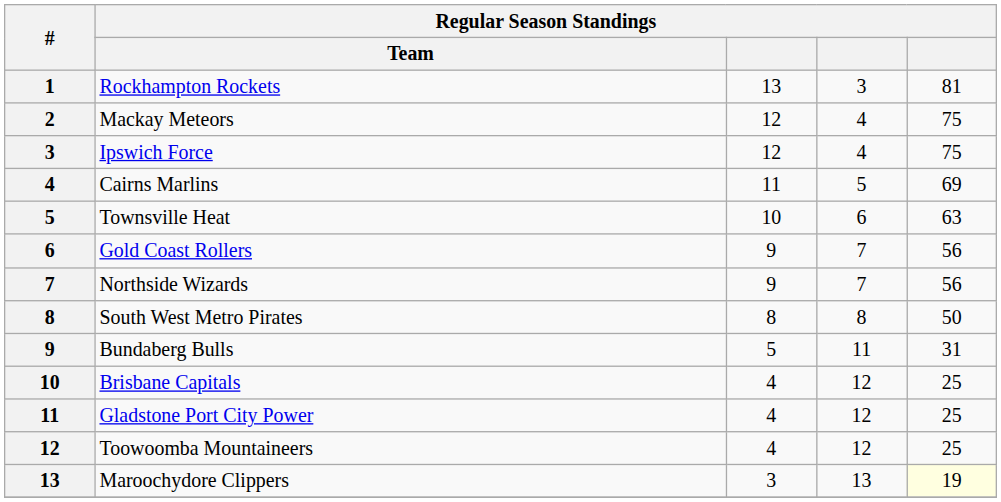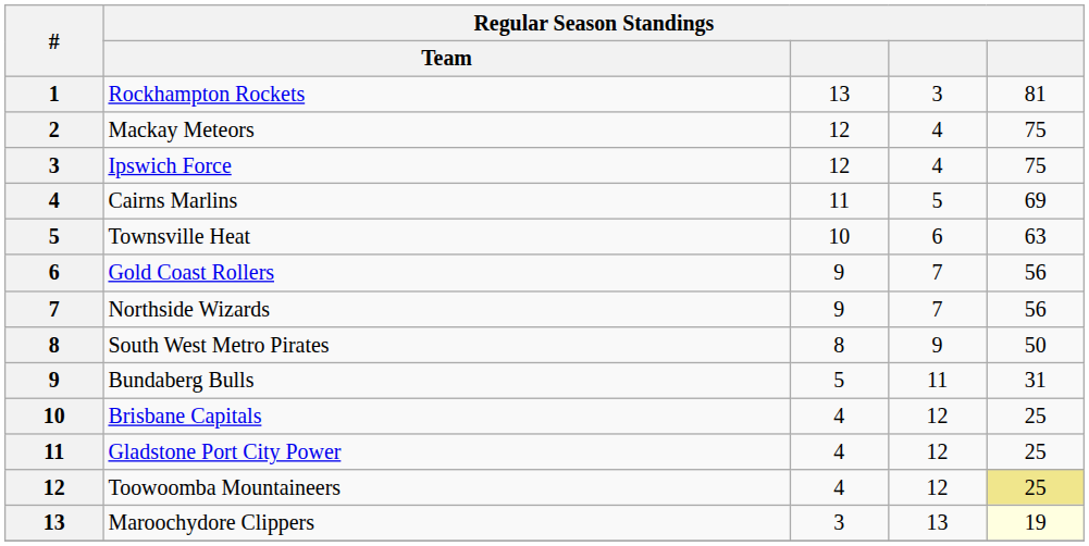 <table class="wikitable" width="60%" style="font-size:95%; text-align:center">
 <tr>
 <th width="5%" rowspan=2>#</th>
 <th colspan="5" align="center"><strong>Regular Season Standings</strong></th>
 </tr>
 <tr>
 <th width="35%">Team</th>
 <th width="5%"></th>
 <th width="5%"></th>
 <th width="5%"></th>
 </tr>
 <tr>
 <th>1</th>
 <td align=left><a href='#'>Rockhampton Rockets</a></td>
 <td>13</td>
 <td>3</td>
 <td>81</td>
 </tr>
 <tr>
 <th>2</th>
 <td align=left>Mackay Meteors</td>
 <td>12</td>
 <td>4</td>
 <td>75</td>
 </tr>
 <tr>
 <th>3</th>
 <td align=left><a href='#'>Ipswich Force</a></td>
 <td>12</td>
 <td>4</td>
 <td>75</td>
 </tr>
 <tr>
 <th>4</th>
 <td align=left>Cairns Marlins</td>
 <td>11</td>
 <td>5</td>
 <td>69</td>
 </tr>
 <tr>
 <th>5</th>
 <td align=left>Townsville Heat</td>
 <td>10</td>
 <td>6</td>
 <td>63</td>
 </tr>
 <tr>
 <th>6</th>
 <td align=left><a href='#'>Gold Coast Rollers</a></td>
 <td>9</td>
 <td>7</td>
 <td>56</td>
 </tr>
 <tr>
 <th>7</th>
 <td align=left>Northside Wizards</td>
 <td>9</td>
 <td>7</td>
 <td>56</td>
 </tr>
 <tr>
 <th>8</th>
 <td align=left>South West Metro Pirates</td>
 <td>8</td>
-<td>8</td>
+<td>9</td>
 <td>50</td>
 </tr>
 <tr>
 <th>9</th>
 <td align=left>Bundaberg Bulls</td>
 <td>5</td>
 <td>11</td>
 <td>31</td>
 </tr>
 <tr>
 <th>10</th>
 <td align=left><a href='#'>Brisbane Capitals</a></td>
 <td>4</td>
 <td>12</td>
 <td>25</td>
 </tr>
 <tr>
 <th>11</th>
 <td align=left><a href='#'>Gladstone Port City Power</a></td>
 <td>4</td>
 <td>12</td>
 <td>25</td>
 </tr>
 <tr>
 <th>12</th>
 <td align=left>Toowoomba Mountaineers</td>
 <td>4</td>
 <td>12</td>
-<td>25</td>
+<td style="background: khaki;">25</td>
 </tr>
 <tr>
 <th>13</th>
 <td align=left>Maroochydore Clippers</td>
 <td>3</td>
 <td>13</td>
 <td style="background: lightyellow;">19</td>
 </tr>
 <tr>
 </tr>
 </table>
